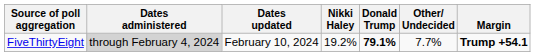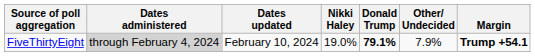 <table class="wikitable sortable mw-datatable" style="font-size:90%;text-align:center;">
 <tr style="vertical-align:bottom; font-size:90%;">
 <th>Source of poll<br>aggregation</th>
 <th>Dates<br>administered</th>
 <th>Dates<br>updated</th>
 <th>Nikki<br>Haley</th>
 <th>Donald<br>Trump</th>
 <th>Other/<br>Undecided</th>
 <th>Margin</th>
 </tr>
 <tr>
 <td><a href='#'>FiveThirtyEight</a></td>
 <td style="background: lightgrey;">through February 4, 2024</td>
 <td>February 10, 2024</td>
-<td>19.2%</td>
+<td>19.0%</td>
 <td><strong>79.1%</strong></td>
-<td>7.7%</td>
+<td>7.9%</td>
 <td><strong>Trump +54.1</strong></td>
 </tr>
 </table>
